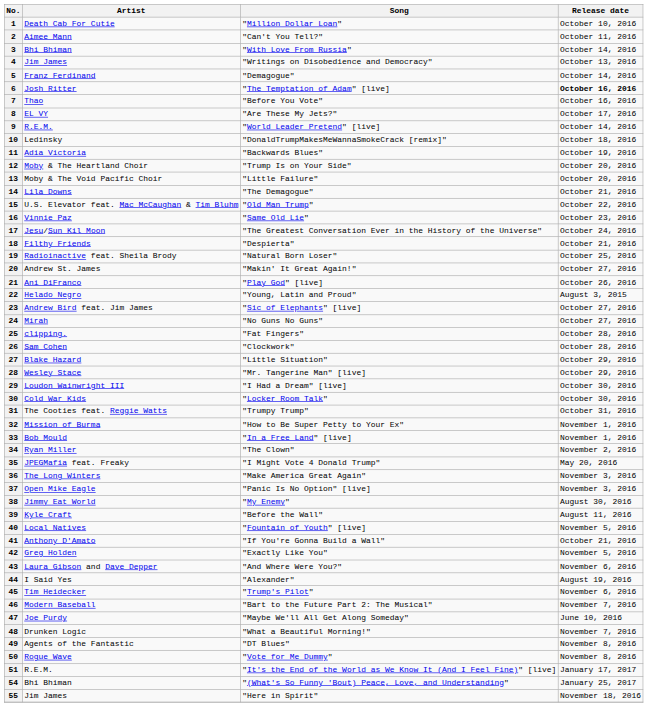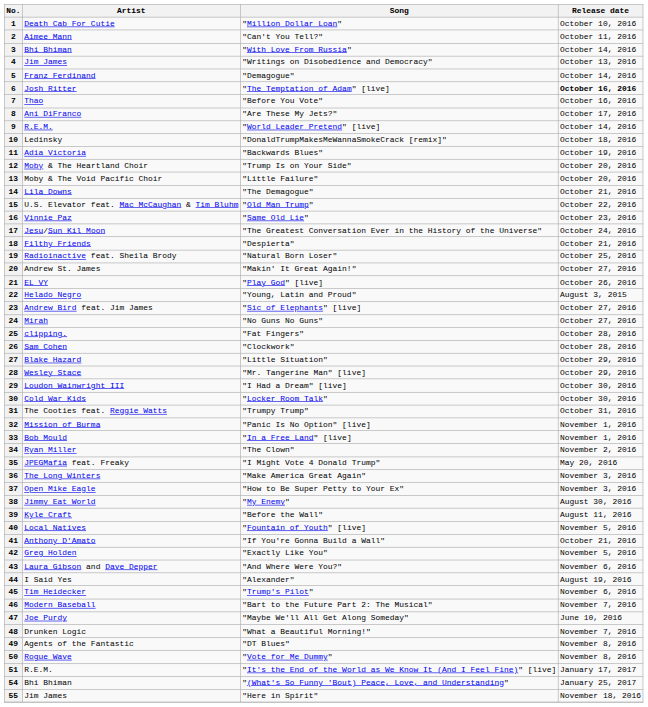 <table class="wikitable plainrowheaders" style="text-align:left;">
 <tr>
 <th scope="col">No.</th>
 <th scope="col">Artist</th>
 <th scope="col">Song</th>
 <th scope="col">Release date</th>
 </tr>
 <tr>
 <th scope="row">1</th>
 <td><a href='#'>Death Cab For Cutie</a></td>
 <td>"<a href='#'>Million Dollar Loan</a>"</td>
 <td>October 10, 2016</td>
 </tr>
 <tr>
 <th scope="row">2</th>
 <td><a href='#'>Aimee Mann</a></td>
 <td>"Can't You Tell?"</td>
 <td>October 11, 2016</td>
 </tr>
 <tr>
 <th scope="row">3</th>
 <td><a href='#'>Bhi Bhiman</a></td>
 <td>"<a href='#'>With Love From Russia</a>"</td>
 <td>October 14, 2016</td>
 </tr>
 <tr>
 <th scope="row">4</th>
 <td><a href='#'>Jim James</a></td>
 <td>"Writings on Disobedience and Democracy"</td>
 <td>October 13, 2016</td>
 </tr>
 <tr>
 <th scope="row">5</th>
 <td><a href='#'>Franz Ferdinand</a></td>
 <td>"Demagogue"</td>
 <td>October 14, 2016</td>
 </tr>
 <tr>
 <th scope="row">6</th>
 <td><a href='#'>Josh Ritter</a></td>
 <td>"<a href='#'>The Temptation of Adam</a>" [live]</td>
 <td><strong>October 16, 2016</strong></td>
 </tr>
 <tr>
 <th scope="row">7</th>
 <td><a href='#'>Thao</a></td>
 <td>"Before You Vote"</td>
 <td>October 16, 2016</td>
 </tr>
 <tr>
 <th scope="row">8</th>
-<td><a href='#'>EL VY</a></td>
+<td><a href='#'>Ani DiFranco</a></td>
 <td>"Are These My Jets?"</td>
 <td>October 17, 2016</td>
 </tr>
 <tr>
 <th scope="row">9</th>
 <td><a href='#'>R.E.M.</a></td>
 <td>"<a href='#'>World Leader Pretend</a>" [live]</td>
 <td>October 14, 2016</td>
 </tr>
 <tr>
 <th scope="row">10</th>
 <td>Ledinsky</td>
 <td>"DonaldTrumpMakesMeWannaSmokeCrack [remix]"</td>
 <td>October 18, 2016</td>
 </tr>
 <tr>
 <th scope="row">11</th>
 <td><a href='#'>Adia Victoria</a></td>
 <td>"Backwards Blues"</td>
 <td>October 19, 2016</td>
 </tr>
 <tr>
 <th scope="row">12</th>
 <td><a href='#'>Moby</a> & The Heartland Choir</td>
 <td>"Trump Is on Your Side"</td>
 <td>October 20, 2016</td>
 </tr>
 <tr>
 <th scope="row">13</th>
 <td>Moby & The Void Pacific Choir</td>
 <td>"Little Failure"</td>
 <td>October 20, 2016</td>
 </tr>
 <tr>
 <th scope="row">14</th>
 <td><a href='#'>Lila Downs</a></td>
 <td>"The Demagogue"</td>
 <td>October 21, 2016</td>
 </tr>
 <tr>
 <th scope="row">15</th>
 <td>U.S. Elevator feat. <a href='#'>Mac McCaughan</a> & <a href='#'>Tim Bluhm</a></td>
 <td>"<a href='#'>Old Man Trump</a>"</td>
 <td>October 22, 2016</td>
 </tr>
 <tr>
 <th scope="row">16</th>
 <td><a href='#'>Vinnie Paz</a></td>
 <td>"<a href='#'>Same Old Lie</a>"</td>
 <td>October 23, 2016</td>
 </tr>
 <tr>
 <th scope="row">17</th>
 <td><a href='#'>Jesu</a>/<a href='#'>Sun Kil Moon</a></td>
 <td>"The Greatest Conversation Ever in the History of the Universe"</td>
 <td>October 24, 2016</td>
 </tr>
 <tr>
 <th scope="row">18</th>
 <td><a href='#'>Filthy Friends</a></td>
 <td>"Despierta"</td>
 <td>October 21, 2016</td>
 </tr>
 <tr>
 <th scope="row">19</th>
 <td><a href='#'>Radioinactive</a> feat. Sheila Brody</td>
 <td>"Natural Born Loser"</td>
 <td>October 25, 2016</td>
 </tr>
 <tr>
 <th scope="row">20</th>
 <td>Andrew St. James</td>
 <td>"Makin' It Great Again!"</td>
 <td>October 27, 2016</td>
 </tr>
 <tr>
 <th scope="row">21</th>
-<td><a href='#'>Ani DiFranco</a></td>
+<td><a href='#'>EL VY</a></td>
 <td>"<a href='#'>Play God</a>" [live]</td>
 <td>October 26, 2016</td>
 </tr>
 <tr>
 <th scope="row">22</th>
 <td><a href='#'>Helado Negro</a></td>
 <td>"Young, Latin and Proud"</td>
 <td>August 3, 2015</td>
 </tr>
 <tr>
 <th scope="row">23</th>
 <td><a href='#'>Andrew Bird</a> feat. Jim James</td>
 <td>"<a href='#'>Sic of Elephants</a>" [live]</td>
 <td>October 27, 2016</td>
 </tr>
 <tr>
 <th scope="row">24</th>
 <td><a href='#'>Mirah</a></td>
 <td>"No Guns No Guns"</td>
 <td>October 27, 2016</td>
 </tr>
 <tr>
 <th scope="row">25</th>
 <td><a href='#'>clipping.</a></td>
 <td>"Fat Fingers"</td>
 <td>October 28, 2016</td>
 </tr>
 <tr>
 <th scope="row">26</th>
 <td><a href='#'>Sam Cohen</a></td>
 <td>"Clockwork"</td>
 <td>October 28, 2016</td>
 </tr>
 <tr>
 <th scope="row">27</th>
 <td><a href='#'>Blake Hazard</a></td>
 <td>"Little Situation"</td>
 <td>October 29, 2016</td>
 </tr>
 <tr>
 <th scope="row">28</th>
 <td><a href='#'>Wesley Stace</a></td>
 <td>"Mr. Tangerine Man" [live]</td>
 <td>October 29, 2016</td>
 </tr>
 <tr>
 <th scope="row">29</th>
 <td><a href='#'>Loudon Wainwright III</a></td>
 <td>"I Had a Dream" [live]</td>
 <td>October 30, 2016</td>
 </tr>
 <tr>
 <th scope="row">30</th>
 <td><a href='#'>Cold War Kids</a></td>
 <td>"<a href='#'>Locker Room Talk</a>"</td>
 <td>October 30, 2016</td>
 </tr>
 <tr>
 <th scope="row">31</th>
 <td>The Cooties feat. <a href='#'>Reggie Watts</a></td>
 <td>"Trumpy Trump"</td>
 <td>October 31, 2016</td>
 </tr>
 <tr>
 <th scope="row">32</th>
 <td><a href='#'>Mission of Burma</a></td>
-<td>"How to Be Super Petty to Your Ex"</td>
+<td>"Panic Is No Option" [live]</td>
 <td>November 1, 2016</td>
 </tr>
 <tr>
 <th scope="row">33</th>
 <td><a href='#'>Bob Mould</a></td>
 <td>"<a href='#'>In a Free Land</a>" [live]</td>
 <td>November 1, 2016</td>
 </tr>
 <tr>
 <th scope="row">34</th>
 <td><a href='#'>Ryan Miller</a></td>
 <td>"The Clown"</td>
 <td>November 2, 2016</td>
 </tr>
 <tr>
 <th scope="row">35</th>
 <td><a href='#'>JPEGMafia</a> feat. Freaky</td>
 <td>"I Might Vote 4 Donald Trump"</td>
 <td>May 20, 2016</td>
 </tr>
 <tr>
 <th scope="row">36</th>
 <td><a href='#'>The Long Winters</a></td>
 <td>"Make America Great Again"</td>
 <td>November 3, 2016</td>
 </tr>
 <tr>
 <th scope="row">37</th>
 <td><a href='#'>Open Mike Eagle</a></td>
-<td>"Panic Is No Option" [live]</td>
+<td>"How to Be Super Petty to Your Ex"</td>
 <td>November 3, 2016</td>
 </tr>
 <tr>
 <th scope="row">38</th>
 <td><a href='#'>Jimmy Eat World</a></td>
 <td>"<a href='#'>My Enemy</a>"</td>
 <td>August 30, 2016</td>
 </tr>
 <tr>
 <th scope="row">39</th>
 <td><a href='#'>Kyle Craft</a></td>
 <td>"Before the Wall"</td>
 <td>August 11, 2016</td>
 </tr>
 <tr>
 <th scope="row">40</th>
 <td><a href='#'>Local Natives</a></td>
 <td>"<a href='#'>Fountain of Youth</a>" [live]</td>
 <td>November 5, 2016</td>
 </tr>
 <tr>
 <th scope="row">41</th>
 <td><a href='#'>Anthony D'Amato</a></td>
 <td>"If You're Gonna Build a Wall"</td>
 <td>October 21, 2016</td>
 </tr>
 <tr>
 <th scope="row">42</th>
 <td><a href='#'>Greg Holden</a></td>
 <td>"Exactly Like You"</td>
 <td>November 5, 2016</td>
 </tr>
 <tr>
 <th scope="row">43</th>
 <td><a href='#'>Laura Gibson</a> and <a href='#'>Dave Depper</a></td>
 <td>"And Where Were You?"</td>
 <td>November 6, 2016</td>
 </tr>
 <tr>
 <th scope="row">44</th>
 <td>I Said Yes</td>
 <td>"Alexander"</td>
 <td>August 19, 2016</td>
 </tr>
 <tr>
 <th scope="row">45</th>
 <td><a href='#'>Tim Heidecker</a></td>
 <td>"<a href='#'>Trump's Pilot</a>"</td>
 <td>November 6, 2016</td>
 </tr>
 <tr>
 <th scope="row">46</th>
 <td><a href='#'>Modern Baseball</a></td>
 <td>"Bart to the Future Part 2: The Musical"</td>
 <td>November 7, 2016</td>
 </tr>
 <tr>
 <th scope="row">47</th>
 <td><a href='#'>Joe Purdy</a></td>
 <td>"Maybe We'll All Get Along Someday"</td>
 <td>June 10, 2016</td>
 </tr>
 <tr>
 <th scope="row">48</th>
 <td>Drunken Logic</td>
 <td>"What a Beautiful Morning!"</td>
 <td>November 7, 2016</td>
 </tr>
 <tr>
 <th scope="row">49</th>
 <td>Agents of the Fantastic</td>
 <td>"DT Blues"</td>
 <td>November 8, 2016</td>
 </tr>
 <tr>
 <th scope="row">50</th>
 <td><a href='#'>Rogue Wave</a></td>
 <td>"<a href='#'>Vote for Me Dummy</a>"</td>
 <td>November 8, 2016</td>
 </tr>
 <tr>
 <th scope="row">51</th>
 <td>R.E.M.</td>
 <td>"<a href='#'>It's the End of the World as We Know It (And I Feel Fine)</a>" [live]</td>
 <td>January 17, 2017</td>
 </tr>
 <tr>
 <th scope="row">54</th>
 <td>Bhi Bhiman</td>
 <td>"<a href='#'>(What's So Funny 'Bout) Peace, Love, and Understanding</a>"</td>
 <td>January 25, 2017</td>
 </tr>
 <tr>
 <th scope="row">55</th>
 <td>Jim James</td>
 <td>"Here in Spirit"</td>
 <td>November 18, 2016</td>
 </tr>
 <tr>
 </tr>
 </table>
